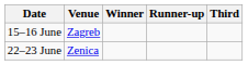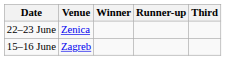 <table class="wikitable">
 <tr>
 <th>Date</th>
 <th>Venue</th>
 <th>Winner</th>
 <th>Runner-up</th>
 <th>Third</th>
 </tr>
 <tr>
+<td>22–23 June</td>
+<td> <a href='#'>Zenica</a></td>
+<td></td>
+<td></td>
+<td></td>
+</tr>
+<tr>
 <td>15–16 June</td>
 <td> <a href='#'>Zagreb</a></td>
 <td></td>
 <td></td>
 <td></td>
 </tr>
-<tr>
-<td>22–23 June</td>
-<td> <a href='#'>Zenica</a></td>
-<td></td>
-<td></td>
-<td></td>
-</tr>
 </table>
